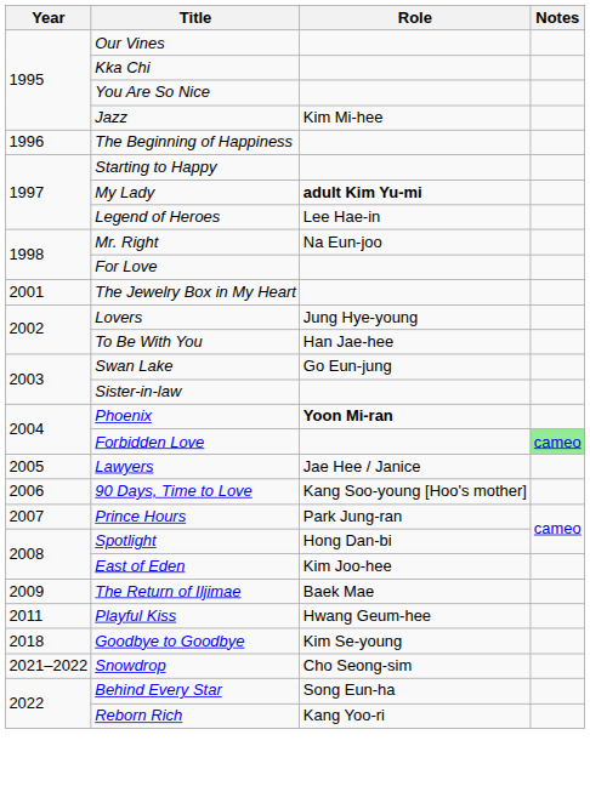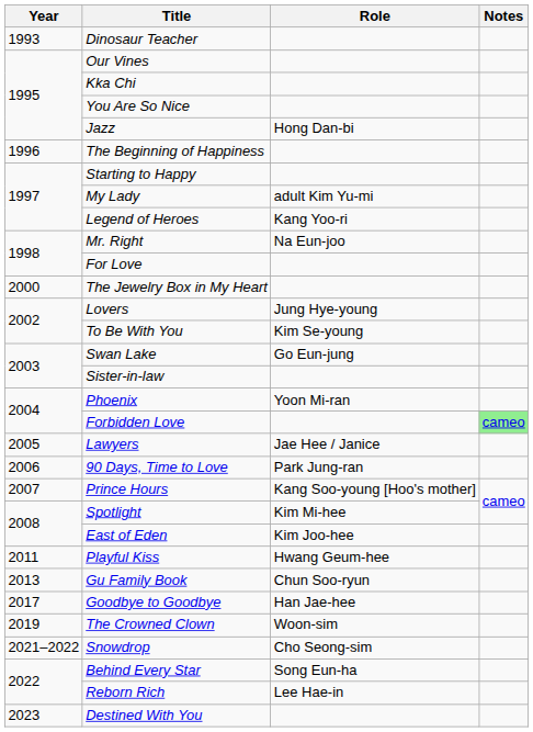 <table class="wikitable sortable">
 <tr>
 <th>Year</th>
 <th>Title</th>
 <th>Role</th>
 <th>Notes</th>
+</tr>
+<tr>
+<td>1993</td>
+<td><em>Dinosaur Teacher</em></td>
+<td></td>
+<td></td>
 </tr>
 <tr>
 <td rowspan="4">1995</td>
 <td><em>Our Vines</em></td>
 <td></td>
 <td></td>
 </tr>
 <tr>
 <td><em>Kka Chi</em></td>
 <td></td>
 <td></td>
 </tr>
 <tr>
 <td><em>You Are So Nice</em></td>
 <td></td>
 <td></td>
 </tr>
 <tr>
 <td><em>Jazz</em></td>
-<td>Kim Mi-hee</td>
+<td>Hong Dan-bi</td>
 <td></td>
 </tr>
 <tr>
 <td>1996</td>
 <td><em>The Beginning of Happiness</em></td>
 <td></td>
 <td></td>
 </tr>
 <tr>
 <td rowspan="3">1997</td>
 <td><em>Starting to Happy</em></td>
 <td></td>
 <td></td>
 </tr>
 <tr>
 <td><em>My Lady</em></td>
-<td><strong>adult Kim Yu-mi</strong></td>
+<td>adult Kim Yu-mi</td>
 <td></td>
 </tr>
 <tr>
 <td><em>Legend of Heroes</em></td>
-<td>Lee Hae-in</td>
+<td>Kang Yoo-ri</td>
 <td></td>
 </tr>
 <tr>
 <td rowspan="2">1998</td>
 <td><em>Mr. Right</em></td>
 <td>Na Eun-joo</td>
 <td></td>
 </tr>
 <tr>
 <td><em>For Love</em></td>
 <td></td>
 <td></td>
 </tr>
 <tr>
-<td>2001</td>
+<td>2000</td>
 <td><em>The Jewelry Box in My Heart</em></td>
 <td></td>
 <td></td>
 </tr>
 <tr>
 <td rowspan="2">2002</td>
 <td><em>Lovers</em></td>
 <td>Jung Hye-young</td>
 <td></td>
 </tr>
 <tr>
 <td><em>To Be With You</em></td>
-<td>Han Jae-hee</td>
+<td>Kim Se-young</td>
 <td></td>
 </tr>
 <tr>
 <td rowspan="2">2003</td>
 <td><em>Swan Lake</em></td>
 <td>Go Eun-jung</td>
 <td></td>
 </tr>
 <tr>
 <td><em>Sister-in-law</em></td>
 <td></td>
 <td></td>
 </tr>
 <tr>
 <td rowspan="2">2004</td>
 <td><em><a href='#'>Phoenix</a></em></td>
-<td><strong>Yoon Mi-ran</strong></td>
+<td>Yoon Mi-ran</td>
 <td></td>
 </tr>
 <tr>
 <td><em><a href='#'>Forbidden Love</a></em></td>
 <td></td>
 <td style="background: lightgreen;"><a href='#'>cameo</a></td>
 </tr>
 <tr>
 <td>2005</td>
 <td><em><a href='#'>Lawyers</a></em></td>
 <td>Jae Hee / Janice</td>
 <td></td>
 </tr>
 <tr>
 <td>2006</td>
 <td><em><a href='#'>90 Days, Time to Love</a></em></td>
-<td>Kang Soo-young [Hoo's mother]</td>
+<td>Park Jung-ran</td>
 <td></td>
 </tr>
 <tr>
 <td>2007</td>
 <td><em><a href='#'>Prince Hours</a></em></td>
-<td>Park Jung-ran</td>
+<td>Kang Soo-young [Hoo's mother]</td>
 <td rowspan="2"><a href='#'>cameo</a></td>
 </tr>
 <tr>
 <td rowspan="2">2008</td>
 <td><em><a href='#'>Spotlight</a></em></td>
-<td>Hong Dan-bi</td>
+<td>Kim Mi-hee</td>
 </tr>
 <tr>
 <td><em><a href='#'>East of Eden</a></em></td>
 <td>Kim Joo-hee</td>
-<td></td>
-</tr>
-<tr>
-<td>2009</td>
-<td><em><a href='#'>The Return of Iljimae</a></em></td>
-<td>Baek Mae</td>
 <td></td>
 </tr>
 <tr>
 <td>2011</td>
 <td><em><a href='#'>Playful Kiss</a></em></td>
 <td>Hwang Geum-hee</td>
 <td></td>
 </tr>
 <tr>
-<td>2018</td>
+<td>2013</td>
+<td><em><a href='#'>Gu Family Book</a></em></td>
+<td>Chun Soo-ryun</td>
+<td></td>
+</tr>
+<tr>
+<td>2017</td>
 <td><em><a href='#'>Goodbye to Goodbye</a></em></td>
-<td>Kim Se-young</td>
+<td>Han Jae-hee</td>
+<td></td>
+</tr>
+<tr>
+<td>2019</td>
+<td><em><a href='#'>The Crowned Clown</a></em></td>
+<td>Woon-sim</td>
 <td></td>
 </tr>
 <tr>
 <td>2021–2022</td>
 <td><em><a href='#'>Snowdrop</a></em></td>
 <td>Cho Seong-sim</td>
 <td></td>
 </tr>
 <tr>
 <td rowspan=2>2022</td>
 <td><em><a href='#'>Behind Every Star</a></em></td>
 <td>Song Eun-ha</td>
 <td></td>
 </tr>
 <tr>
 <td><em><a href='#'>Reborn Rich</a></em></td>
-<td>Kang Yoo-ri</td>
+<td>Lee Hae-in</td>
+<td></td>
+</tr>
+<tr>
+<td>2023</td>
+<td><em><a href='#'>Destined With You</a></em></td>
+<td></td>
 <td></td>
 </tr>
 </table>
